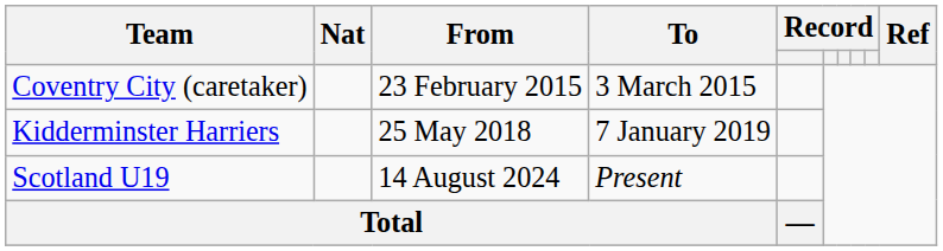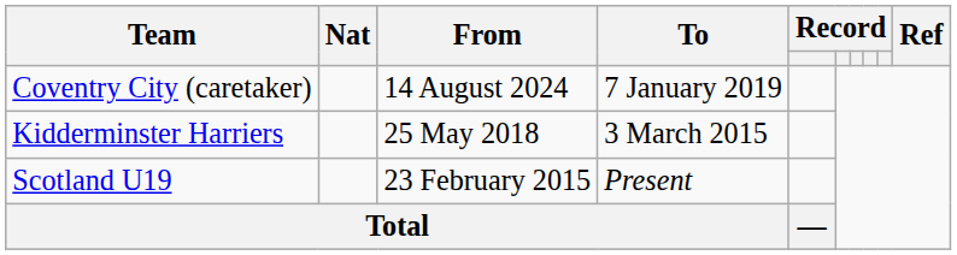 <table class="wikitable" style="text-align: center">
 <tr>
 <th rowspan="2">Team</th>
 <th rowspan="2">Nat</th>
 <th rowspan="2">From</th>
 <th rowspan="2">To</th>
 <th colspan="5">Record</th>
 <th rowspan="2">Ref</th>
 </tr>
 <tr>
 <th></th>
 <th></th>
 <th></th>
 <th></th>
 <th></th>
 </tr>
 <tr>
 <td align=left><a href='#'>Coventry City</a> (caretaker)</td>
 <td></td>
-<td align=left>23 February 2015</td>
-<td align=left>3 March 2015<br></td>
+<td align=left>14 August 2024</td>
+<td align=left>7 January 2019<br></td>
 <td></td>
 </tr>
 <tr>
 <td align="left"><a href='#'>Kidderminster Harriers</a></td>
 <td></td>
 <td align=left>25 May 2018</td>
-<td align=left>7 January 2019<br></td>
+<td align=left>3 March 2015<br></td>
 <td></td>
 </tr>
 <tr>
 <td align="left"><a href='#'>Scotland U19</a></td>
 <td></td>
-<td align=left>14 August 2024</td>
+<td align=left>23 February 2015</td>
 <td align=left><em>Present</em><br></td>
 <td></td>
 </tr>
 <tr>
 <th colspan="4">Total<br></th>
 <th>―</th>
 </tr>
 </table>
